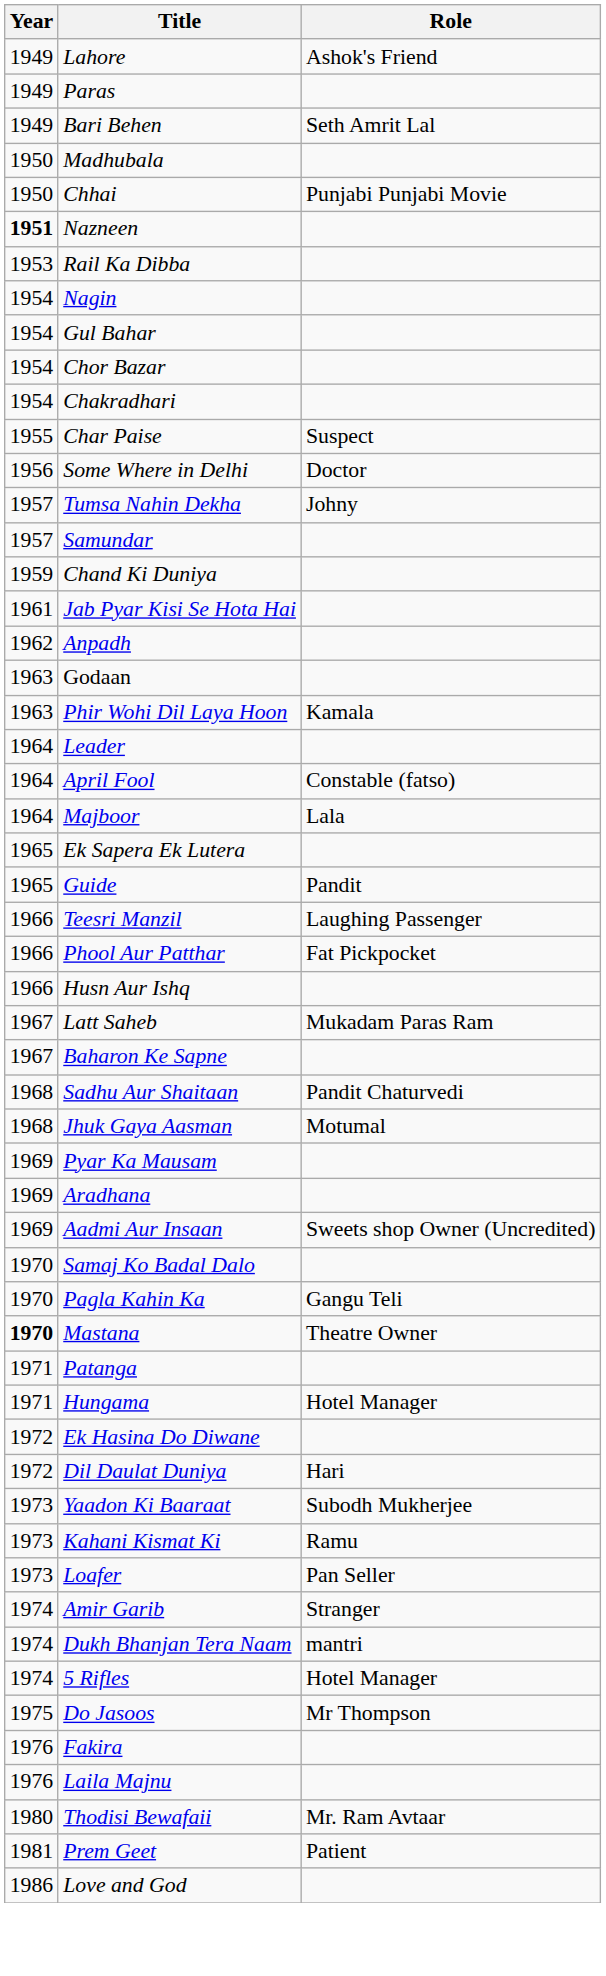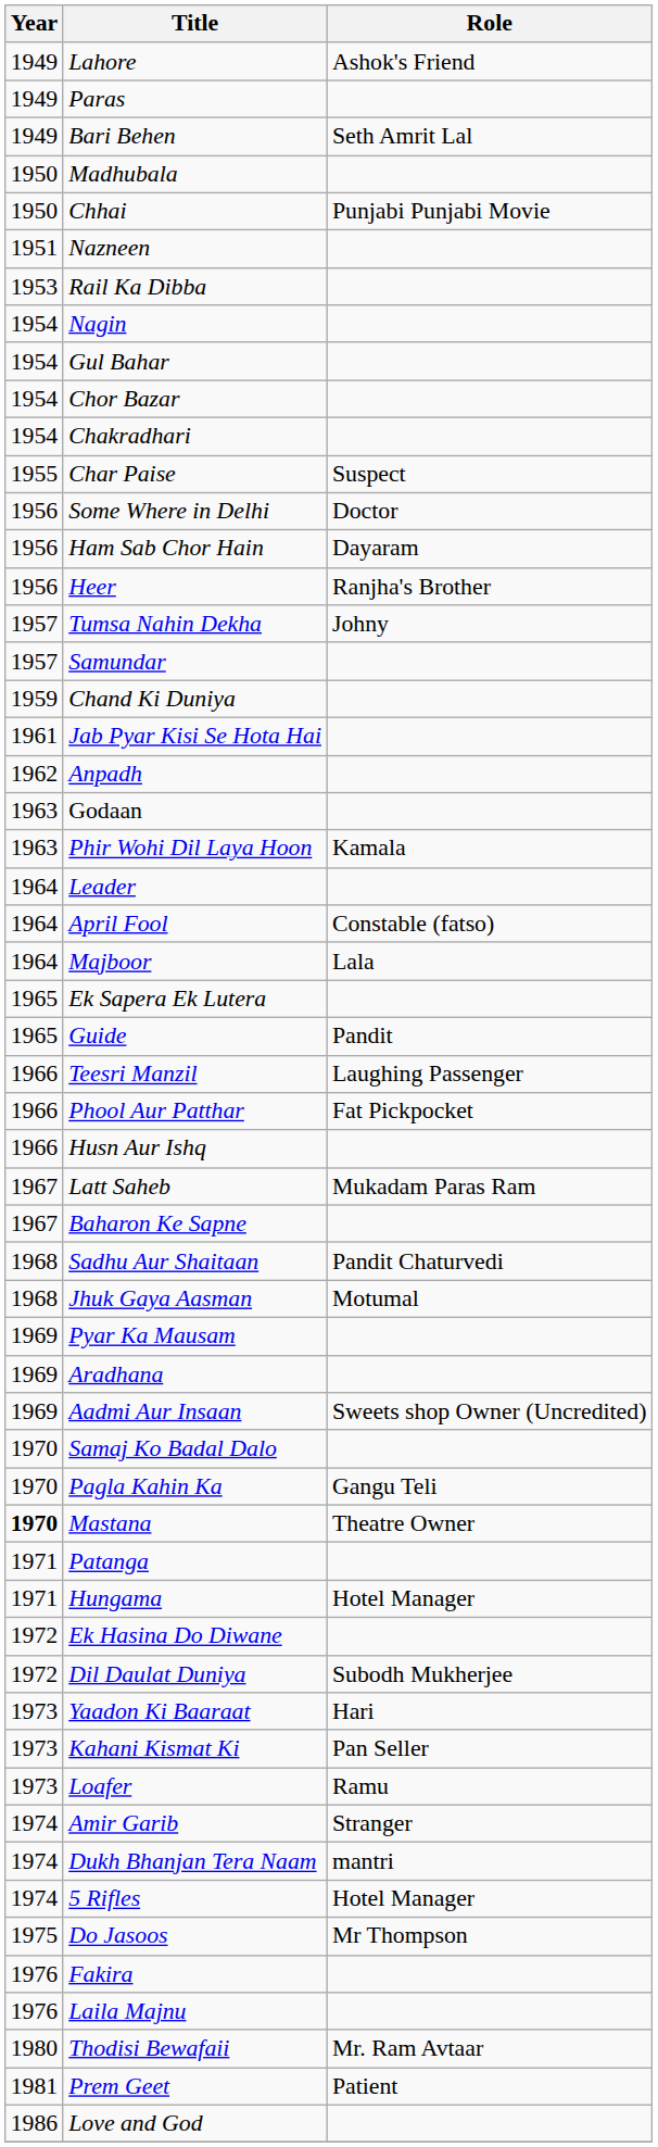 <table class="wikitable">
 <tr>
 <th>Year</th>
 <th>Title</th>
 <th>Role</th>
 </tr>
 <tr>
 <td>1949</td>
 <td><em>Lahore</em></td>
 <td>Ashok's Friend</td>
 </tr>
 <tr>
 <td>1949</td>
 <td><em>Paras</em></td>
 <td></td>
 </tr>
 <tr>
 <td>1949</td>
 <td><em>Bari Behen</em></td>
 <td>Seth Amrit Lal</td>
 </tr>
 <tr>
 <td>1950</td>
 <td><em>Madhubala</em></td>
 <td></td>
 </tr>
 <tr>
 <td>1950</td>
 <td><em>Chhai</em></td>
 <td>Punjabi Punjabi Movie</td>
 </tr>
 <tr>
-<td><strong>1951</strong></td>
+<td>1951</td>
 <td><em>Nazneen</em></td>
 <td></td>
 </tr>
 <tr>
 <td>1953</td>
 <td><em>Rail Ka Dibba</em></td>
 <td></td>
 </tr>
 <tr>
 <td>1954</td>
 <td><em><a href='#'>Nagin</a></em></td>
 <td></td>
 </tr>
 <tr>
 <td>1954</td>
 <td><em>Gul Bahar</em></td>
 <td></td>
 </tr>
 <tr>
 <td>1954</td>
 <td><em>Chor Bazar</em></td>
 <td></td>
 </tr>
 <tr>
 <td>1954</td>
 <td><em>Chakradhari</em></td>
 <td></td>
 </tr>
 <tr>
 <td>1955</td>
 <td><em>Char Paise</em></td>
 <td>Suspect</td>
 </tr>
 <tr>
 <td>1956</td>
 <td><em>Some Where in Delhi</em></td>
 <td>Doctor</td>
+</tr>
+<tr>
+<td>1956</td>
+<td><em>Ham Sab Chor Hain</em></td>
+<td>Dayaram</td>
+</tr>
+<tr>
+<td>1956</td>
+<td><em><a href='#'>Heer</a></em></td>
+<td>Ranjha's Brother</td>
 </tr>
 <tr>
 <td>1957</td>
 <td><em><a href='#'>Tumsa Nahin Dekha</a></em></td>
 <td>Johny</td>
 </tr>
 <tr>
 <td>1957</td>
 <td><em><a href='#'>Samundar</a></em></td>
 <td></td>
 </tr>
 <tr>
 <td>1959</td>
 <td><em>Chand Ki Duniya</em></td>
 <td></td>
 </tr>
 <tr>
 <td>1961</td>
 <td><em><a href='#'>Jab Pyar Kisi Se Hota Hai</a></em></td>
 <td></td>
 </tr>
 <tr>
 <td>1962</td>
 <td><em><a href='#'>Anpadh</a></em></td>
 <td></td>
 </tr>
 <tr>
 <td>1963</td>
 <td>Godaan</td>
 <td></td>
 </tr>
 <tr>
 <td>1963</td>
 <td><em><a href='#'>Phir Wohi Dil Laya Hoon</a></em></td>
 <td>Kamala</td>
 </tr>
 <tr>
 <td>1964</td>
 <td><em><a href='#'>Leader</a></em></td>
 <td></td>
 </tr>
 <tr>
 <td>1964</td>
 <td><em><a href='#'>April Fool</a></em></td>
 <td>Constable (fatso)</td>
 </tr>
 <tr>
 <td>1964</td>
 <td><em><a href='#'>Majboor</a></em></td>
 <td>Lala</td>
 </tr>
 <tr>
 <td>1965</td>
 <td><em>Ek Sapera Ek Lutera</em></td>
 <td></td>
 </tr>
 <tr>
 <td>1965</td>
 <td><em><a href='#'>Guide</a></em></td>
 <td>Pandit</td>
 </tr>
 <tr>
 <td>1966</td>
 <td><em><a href='#'>Teesri Manzil</a></em></td>
 <td>Laughing Passenger</td>
 </tr>
 <tr>
 <td>1966</td>
 <td><em><a href='#'>Phool Aur Patthar</a></em></td>
 <td>Fat Pickpocket</td>
 </tr>
 <tr>
 <td>1966</td>
 <td><em>Husn Aur Ishq</em></td>
 <td></td>
 </tr>
 <tr>
 <td>1967</td>
 <td><em>Latt Saheb</em></td>
 <td>Mukadam Paras Ram</td>
 </tr>
 <tr>
 <td>1967</td>
 <td><em><a href='#'>Baharon Ke Sapne</a></em></td>
 <td></td>
 </tr>
 <tr>
 <td>1968</td>
 <td><em><a href='#'>Sadhu Aur Shaitaan</a></em></td>
 <td>Pandit Chaturvedi</td>
 </tr>
 <tr>
 <td>1968</td>
 <td><em><a href='#'>Jhuk Gaya Aasman</a></em></td>
 <td>Motumal</td>
 </tr>
 <tr>
 <td>1969</td>
 <td><em><a href='#'>Pyar Ka Mausam</a></em></td>
 <td></td>
 </tr>
 <tr>
 <td>1969</td>
 <td><em><a href='#'>Aradhana</a></em></td>
 <td></td>
 </tr>
 <tr>
 <td>1969</td>
 <td><em><a href='#'>Aadmi Aur Insaan</a></em></td>
 <td>Sweets shop Owner (Uncredited)</td>
 </tr>
 <tr>
 <td>1970</td>
 <td><em><a href='#'>Samaj Ko Badal Dalo</a></em></td>
 <td></td>
 </tr>
 <tr>
 <td>1970</td>
 <td><em><a href='#'>Pagla Kahin Ka</a></em></td>
 <td>Gangu Teli</td>
 </tr>
 <tr>
 <td><strong>1970</strong></td>
 <td><em><a href='#'>Mastana</a></em></td>
 <td>Theatre Owner</td>
 </tr>
 <tr>
 <td>1971</td>
 <td><em><a href='#'>Patanga</a></em></td>
 <td></td>
 </tr>
 <tr>
 <td>1971</td>
 <td><em><a href='#'>Hungama</a></em></td>
 <td>Hotel Manager</td>
 </tr>
 <tr>
 <td>1972</td>
 <td><em><a href='#'>Ek Hasina Do Diwane</a></em></td>
 <td></td>
 </tr>
 <tr>
 <td>1972</td>
 <td><em><a href='#'>Dil Daulat Duniya</a></em></td>
+<td>Subodh Mukherjee</td>
+</tr>
+<tr>
+<td>1973</td>
+<td><em><a href='#'>Yaadon Ki Baaraat</a></em></td>
 <td>Hari</td>
 </tr>
 <tr>
 <td>1973</td>
-<td><em><a href='#'>Yaadon Ki Baaraat</a></em></td>
-<td>Subodh Mukherjee</td>
-</tr>
-<tr>
-<td>1973</td>
 <td><em><a href='#'>Kahani Kismat Ki</a></em></td>
-<td>Ramu</td>
+<td>Pan Seller</td>
 </tr>
 <tr>
 <td>1973</td>
 <td><em><a href='#'>Loafer</a></em></td>
-<td>Pan Seller</td>
+<td>Ramu</td>
 </tr>
 <tr>
 <td>1974</td>
 <td><em><a href='#'>Amir Garib</a></em></td>
 <td>Stranger</td>
 </tr>
 <tr>
 <td>1974</td>
 <td><em><a href='#'>Dukh Bhanjan Tera Naam</a></em></td>
 <td>mantri</td>
 </tr>
 <tr>
 <td>1974</td>
 <td><em><a href='#'>5 Rifles</a></em></td>
 <td>Hotel Manager</td>
 </tr>
 <tr>
 <td>1975</td>
 <td><em><a href='#'>Do Jasoos</a></em></td>
 <td>Mr Thompson</td>
 </tr>
 <tr>
 <td>1976</td>
 <td><em><a href='#'>Fakira</a></em></td>
 <td></td>
 </tr>
 <tr>
 <td>1976</td>
 <td><em><a href='#'>Laila Majnu</a></em></td>
 <td></td>
 </tr>
 <tr>
 <td>1980</td>
 <td><em><a href='#'>Thodisi Bewafaii</a></em></td>
 <td>Mr. Ram Avtaar</td>
 </tr>
 <tr>
 <td>1981</td>
 <td><em><a href='#'>Prem Geet</a></em></td>
 <td>Patient</td>
 </tr>
 <tr>
 <td>1986</td>
 <td><em>Love and God</em></td>
 <td></td>
 </tr>
 <tr>
 </tr>
 </table>
